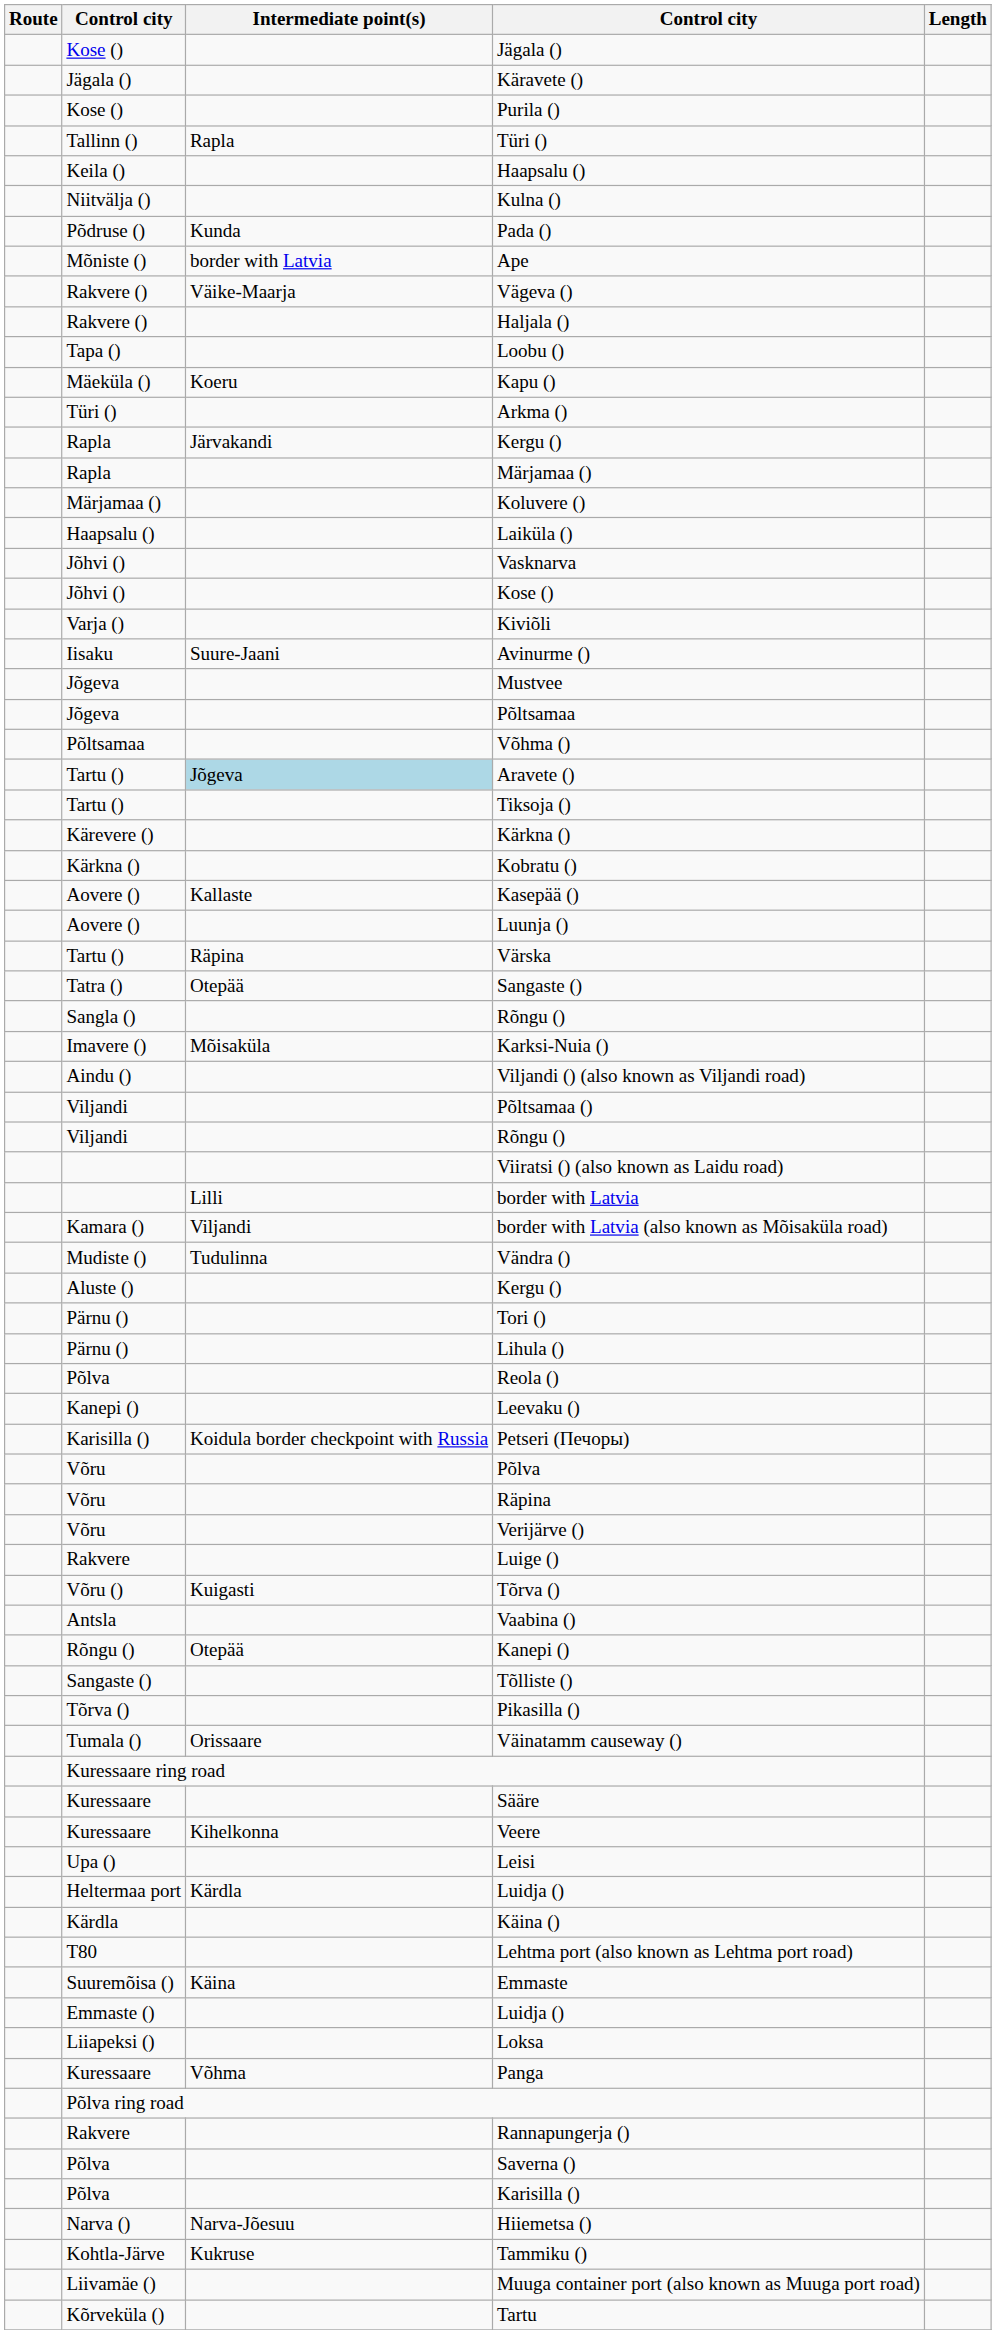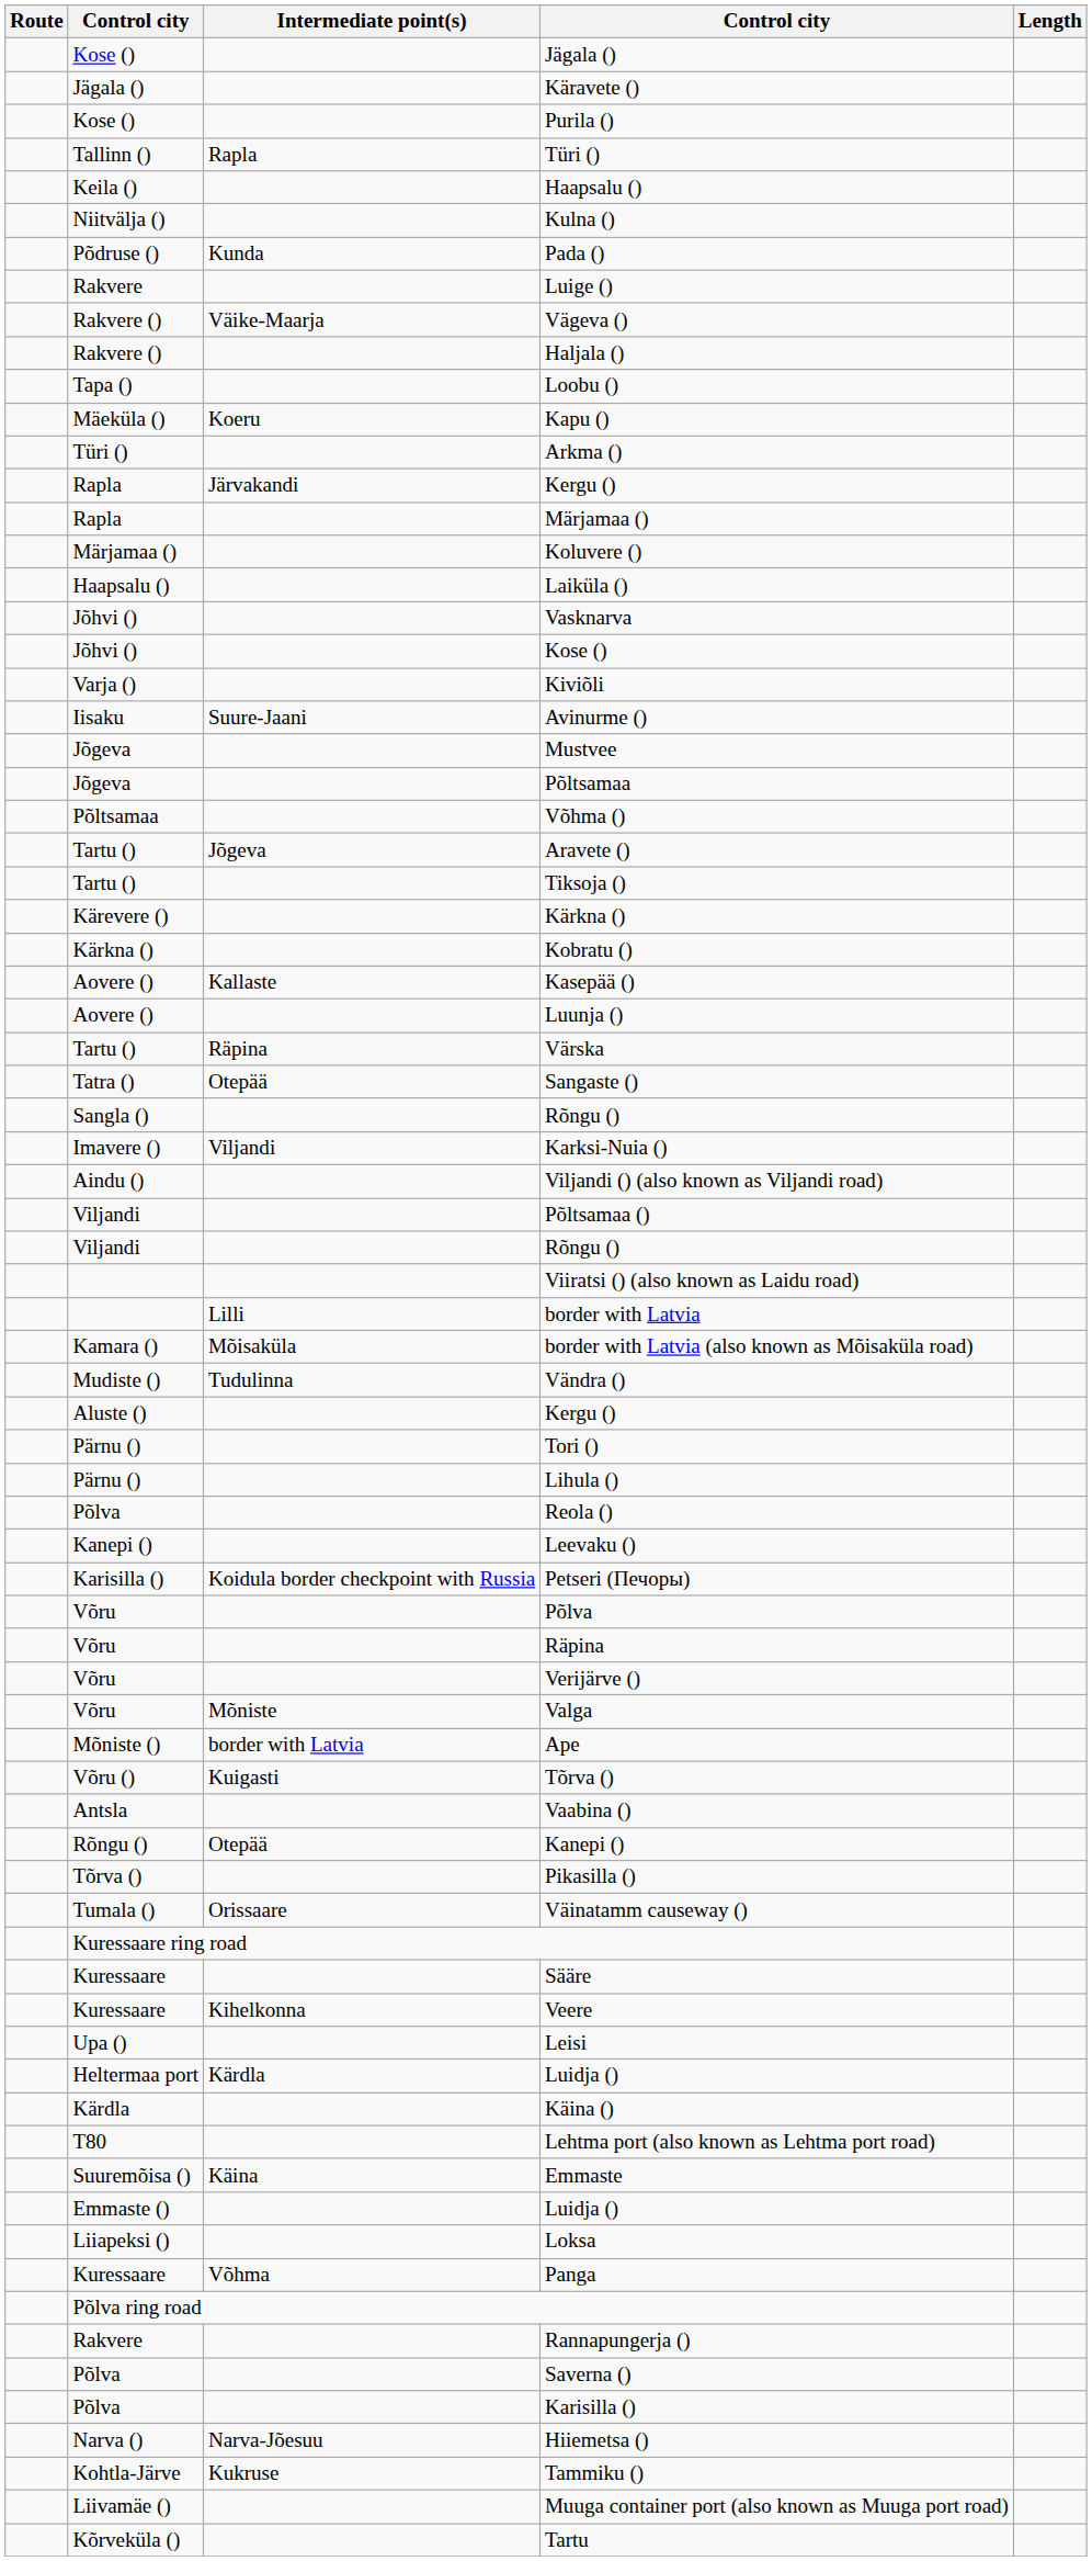 <table class="wikitable sortable">
 <tr>
 <th>Route</th>
 <th>Control city</th>
 <th>Intermediate point(s)</th>
 <th>Control city</th>
 <th>Length</th>
 </tr>
 <tr>
 <td><strong></strong></td>
 <td><a href='#'>Kose</a> ()</td>
 <td></td>
 <td>Jägala ()</td>
 <td align="right"></td>
 </tr>
 <tr>
 <td><strong></strong></td>
 <td>Jägala ()</td>
 <td></td>
 <td>Käravete ()</td>
 <td align="right"></td>
 </tr>
 <tr>
 <td><strong></strong></td>
 <td>Kose ()</td>
 <td></td>
 <td>Purila ()</td>
 <td align="right"></td>
 </tr>
 <tr>
 <td><strong></strong></td>
 <td>Tallinn ()</td>
 <td>Rapla</td>
 <td>Türi ()</td>
 <td align="right"></td>
 </tr>
 <tr>
 <td><strong></strong></td>
 <td>Keila ()</td>
 <td></td>
 <td>Haapsalu ()</td>
 <td align="right"></td>
 </tr>
 <tr>
 <td><strong></strong></td>
 <td>Niitvälja ()</td>
 <td></td>
 <td>Kulna ()</td>
 <td align="right"></td>
 </tr>
 <tr>
 <td><strong></strong></td>
 <td>Põdruse ()</td>
 <td>Kunda</td>
 <td>Pada ()</td>
 <td align="right"></td>
 </tr>
 <tr>
 <td><strong></strong></td>
-<td>Mõniste ()</td>
-<td>border with <a href='#'>Latvia</a></td>
-<td>Ape</td>
+<td>Rakvere</td>
+<td></td>
+<td>Luige ()</td>
 <td align="right"></td>
 </tr>
 <tr>
 <td><strong></strong></td>
 <td>Rakvere ()</td>
 <td>Väike-Maarja</td>
 <td>Vägeva ()</td>
 <td align="right"></td>
 </tr>
 <tr>
 <td><strong></strong></td>
 <td>Rakvere ()</td>
 <td></td>
 <td>Haljala ()</td>
 <td align="right"></td>
 </tr>
 <tr>
 <td><strong></strong></td>
 <td>Tapa ()</td>
 <td></td>
 <td>Loobu ()</td>
 <td align="right"></td>
 </tr>
 <tr>
 <td><strong></strong></td>
 <td>Mäeküla ()</td>
 <td>Koeru</td>
 <td>Kapu ()</td>
 <td align="right"></td>
 </tr>
 <tr>
 <td><strong></strong></td>
 <td>Türi ()</td>
 <td></td>
 <td>Arkma ()</td>
 <td align="right"></td>
 </tr>
 <tr>
 <td><strong></strong></td>
 <td>Rapla</td>
 <td>Järvakandi</td>
 <td>Kergu ()</td>
 <td align="right"></td>
 </tr>
 <tr>
 <td><strong></strong></td>
 <td>Rapla</td>
 <td></td>
 <td>Märjamaa ()</td>
 <td align="right"></td>
 </tr>
 <tr>
 <td><strong></strong></td>
 <td>Märjamaa ()</td>
 <td></td>
 <td>Koluvere ()</td>
 <td align="right"></td>
 </tr>
 <tr>
 <td><strong></strong></td>
 <td>Haapsalu ()</td>
 <td></td>
 <td>Laiküla ()</td>
 <td align="right"></td>
 </tr>
 <tr>
 <td><strong></strong></td>
 <td>Jõhvi ()</td>
 <td></td>
 <td>Vasknarva</td>
 <td align="right"></td>
 </tr>
 <tr>
 <td><strong></strong></td>
 <td>Jõhvi ()</td>
 <td></td>
 <td>Kose ()</td>
 <td align="right"></td>
 </tr>
 <tr>
 <td><strong></strong></td>
 <td>Varja ()</td>
 <td></td>
 <td>Kiviõli</td>
 <td align="right"></td>
 </tr>
 <tr>
 <td><strong></strong></td>
 <td>Iisaku</td>
 <td>Suure-Jaani</td>
 <td>Avinurme ()</td>
 <td align="right"></td>
 </tr>
 <tr>
 <td><strong></strong></td>
 <td>Jõgeva</td>
 <td></td>
 <td>Mustvee</td>
 <td align="right"></td>
 </tr>
 <tr>
 <td><strong></strong></td>
 <td>Jõgeva</td>
 <td></td>
 <td>Põltsamaa</td>
 <td align="right"></td>
 </tr>
 <tr>
 <td><strong></strong></td>
 <td>Põltsamaa</td>
 <td></td>
 <td>Võhma ()</td>
 <td align="right"></td>
 </tr>
 <tr>
 <td><strong></strong></td>
 <td>Tartu ()</td>
-<td style="background: lightblue;">Jõgeva</td>
+<td>Jõgeva</td>
 <td>Aravete ()</td>
 <td align="right"></td>
 </tr>
 <tr>
 <td><strong></strong></td>
 <td>Tartu ()</td>
 <td></td>
 <td>Tiksoja ()</td>
 <td align="right"></td>
 </tr>
 <tr>
 <td><strong></strong></td>
 <td>Kärevere ()</td>
 <td></td>
 <td>Kärkna ()</td>
 <td align="right"></td>
 </tr>
 <tr>
 <td><strong></strong></td>
 <td>Kärkna ()</td>
 <td></td>
 <td>Kobratu ()</td>
 <td align="right"></td>
 </tr>
 <tr>
 <td><strong></strong></td>
 <td>Aovere ()</td>
 <td>Kallaste</td>
 <td>Kasepää ()</td>
 <td align="right"></td>
 </tr>
 <tr>
 <td><strong></strong></td>
 <td>Aovere ()</td>
 <td></td>
 <td>Luunja ()</td>
 <td align="right"></td>
 </tr>
 <tr>
 <td><strong></strong></td>
 <td>Tartu ()</td>
 <td>Räpina</td>
 <td>Värska</td>
 <td align="right"></td>
 </tr>
 <tr>
 <td><strong></strong></td>
 <td>Tatra ()</td>
 <td>Otepää</td>
 <td>Sangaste ()</td>
 <td align="right"></td>
 </tr>
 <tr>
 <td><strong></strong></td>
 <td>Sangla ()</td>
 <td></td>
 <td>Rõngu ()</td>
 <td align="right"></td>
 </tr>
 <tr>
 <td><strong></strong></td>
 <td>Imavere ()</td>
-<td>Mõisaküla</td>
+<td>Viljandi</td>
 <td>Karksi-Nuia ()</td>
 <td align="right"></td>
 </tr>
 <tr>
 <td><strong></strong></td>
 <td>Aindu ()</td>
 <td></td>
 <td>Viljandi () (also known as Viljandi road)</td>
 <td align="right"></td>
 </tr>
 <tr>
 <td><strong></strong></td>
 <td>Viljandi</td>
 <td></td>
 <td>Põltsamaa ()</td>
 <td align="right"></td>
 </tr>
 <tr>
 <td><strong></strong></td>
 <td>Viljandi</td>
 <td></td>
 <td>Rõngu ()</td>
 <td align="right"></td>
 </tr>
 <tr>
 <td><strong></strong></td>
 <td></td>
 <td></td>
 <td>Viiratsi () (also known as Laidu road)</td>
 <td align="right"></td>
 </tr>
 <tr>
 <td><strong></strong></td>
 <td></td>
 <td>Lilli</td>
 <td>border with <a href='#'>Latvia</a></td>
 <td align="right"></td>
 </tr>
 <tr>
 <td><strong></strong></td>
 <td>Kamara ()</td>
-<td>Viljandi</td>
+<td>Mõisaküla</td>
 <td>border with <a href='#'>Latvia</a> (also known as Mõisaküla road)</td>
 <td align="right"></td>
 </tr>
 <tr>
 <td><strong></strong></td>
 <td>Mudiste ()</td>
 <td>Tudulinna</td>
 <td>Vändra ()</td>
 <td align="right"></td>
 </tr>
 <tr>
 <td><strong></strong></td>
 <td>Aluste ()</td>
 <td></td>
 <td>Kergu ()</td>
 <td align="right"></td>
 </tr>
 <tr>
 <td><strong></strong></td>
 <td>Pärnu ()</td>
 <td></td>
 <td>Tori ()</td>
 <td align="right"></td>
 </tr>
 <tr>
 <td><strong></strong></td>
 <td>Pärnu ()</td>
 <td></td>
 <td>Lihula ()</td>
 <td align="right"></td>
 </tr>
 <tr>
 <td><strong></strong></td>
 <td>Põlva</td>
 <td></td>
 <td>Reola ()</td>
 <td align="right"></td>
 </tr>
 <tr>
 <td><strong></strong></td>
 <td>Kanepi ()</td>
 <td></td>
 <td>Leevaku ()</td>
 <td align="right"></td>
 </tr>
 <tr>
 <td><strong></strong></td>
 <td>Karisilla ()</td>
 <td>Koidula border checkpoint with <a href='#'>Russia</a></td>
 <td>Petseri (Печоры)</td>
 <td align="right"></td>
 </tr>
 <tr>
 <td><strong></strong></td>
 <td>Võru</td>
 <td></td>
 <td>Põlva</td>
 <td align="right"></td>
 </tr>
 <tr>
 <td><strong></strong></td>
 <td>Võru</td>
 <td></td>
 <td>Räpina</td>
 <td align="right"></td>
 </tr>
 <tr>
 <td><strong></strong></td>
 <td>Võru</td>
 <td></td>
 <td>Verijärve ()</td>
 <td align="right"></td>
 </tr>
 <tr>
 <td><strong></strong></td>
-<td>Rakvere</td>
-<td></td>
-<td>Luige ()</td>
+<td>Võru</td>
+<td>Mõniste</td>
+<td>Valga</td>
+<td align="right"></td>
+</tr>
+<tr>
+<td><strong></strong></td>
+<td>Mõniste ()</td>
+<td>border with <a href='#'>Latvia</a></td>
+<td>Ape</td>
 <td align="right"></td>
 </tr>
 <tr>
 <td><strong></strong></td>
 <td>Võru ()</td>
 <td>Kuigasti</td>
 <td>Tõrva ()</td>
 <td align="right"></td>
 </tr>
 <tr>
 <td><strong></strong></td>
 <td>Antsla</td>
 <td></td>
 <td>Vaabina ()</td>
 <td align="right"></td>
 </tr>
 <tr>
 <td><strong></strong></td>
 <td>Rõngu ()</td>
 <td>Otepää</td>
 <td>Kanepi ()</td>
-<td align="right"></td>
-</tr>
-<tr>
-<td><strong></strong></td>
-<td>Sangaste ()</td>
-<td></td>
-<td>Tõlliste ()</td>
 <td align="right"></td>
 </tr>
 <tr>
 <td><strong></strong></td>
 <td>Tõrva ()</td>
 <td></td>
 <td>Pikasilla ()</td>
 <td align="right"></td>
 </tr>
 <tr>
 <td><strong></strong></td>
 <td>Tumala ()</td>
 <td>Orissaare</td>
 <td>Väinatamm causeway ()</td>
 <td align="right"></td>
 </tr>
 <tr>
 <td><strong></strong></td>
 <td colspan="3">Kuressaare ring road</td>
 <td align="right"></td>
 </tr>
 <tr>
 <td><strong></strong></td>
 <td>Kuressaare</td>
 <td></td>
 <td>Sääre</td>
 <td align="right"></td>
 </tr>
 <tr>
 <td><strong></strong></td>
 <td>Kuressaare</td>
 <td>Kihelkonna</td>
 <td>Veere</td>
 <td align="right"></td>
 </tr>
 <tr>
 <td><strong></strong></td>
 <td>Upa ()</td>
 <td></td>
 <td>Leisi</td>
 <td align="right"></td>
 </tr>
 <tr>
 <td><strong></strong></td>
 <td>Heltermaa port</td>
 <td>Kärdla</td>
 <td>Luidja ()</td>
 <td align="right"></td>
 </tr>
 <tr>
 <td><strong></strong></td>
 <td>Kärdla</td>
 <td></td>
 <td>Käina ()</td>
 <td align="right"></td>
 </tr>
 <tr>
 <td><strong></strong></td>
 <td>T80</td>
 <td></td>
 <td>Lehtma port (also known as Lehtma port road)</td>
 <td align="right"></td>
 </tr>
 <tr>
 <td><strong></strong></td>
 <td>Suuremõisa ()</td>
 <td>Käina</td>
 <td>Emmaste</td>
 <td align="right"></td>
 </tr>
 <tr>
 <td><strong></strong></td>
 <td>Emmaste ()</td>
 <td></td>
 <td>Luidja ()</td>
 <td align="right"></td>
 </tr>
 <tr>
 <td><strong></strong></td>
 <td>Liiapeksi ()</td>
 <td></td>
 <td>Loksa</td>
 <td align="right"></td>
 </tr>
 <tr>
 <td><strong></strong></td>
 <td>Kuressaare</td>
 <td>Võhma</td>
 <td>Panga</td>
 <td align="right"></td>
 </tr>
 <tr>
 <td><strong></strong></td>
 <td colspan="3">Põlva ring road</td>
 <td align="right"></td>
 </tr>
 <tr>
 <td><strong></strong></td>
 <td>Rakvere</td>
 <td></td>
 <td>Rannapungerja ()</td>
 <td align="right"></td>
 </tr>
 <tr>
 <td><strong></strong></td>
 <td>Põlva</td>
 <td></td>
 <td>Saverna ()</td>
 <td align="right"></td>
 </tr>
 <tr>
 <td><strong></strong></td>
 <td>Põlva</td>
 <td></td>
 <td>Karisilla ()</td>
 <td align="right"></td>
 </tr>
 <tr>
 <td><strong></strong></td>
 <td>Narva ()</td>
 <td>Narva-Jõesuu</td>
 <td>Hiiemetsa ()</td>
 <td align="right"></td>
 </tr>
 <tr>
 <td><strong></strong></td>
 <td>Kohtla-Järve</td>
 <td>Kukruse</td>
 <td>Tammiku ()</td>
 <td align="right"></td>
 </tr>
 <tr>
 <td><strong></strong></td>
 <td>Liivamäe ()</td>
 <td></td>
 <td>Muuga container port (also known as Muuga port road)</td>
 <td align="right"></td>
 </tr>
 <tr>
 <td><strong></strong></td>
 <td>Kõrveküla ()</td>
 <td></td>
 <td>Tartu</td>
 <td align="right"></td>
 </tr>
 </table>
